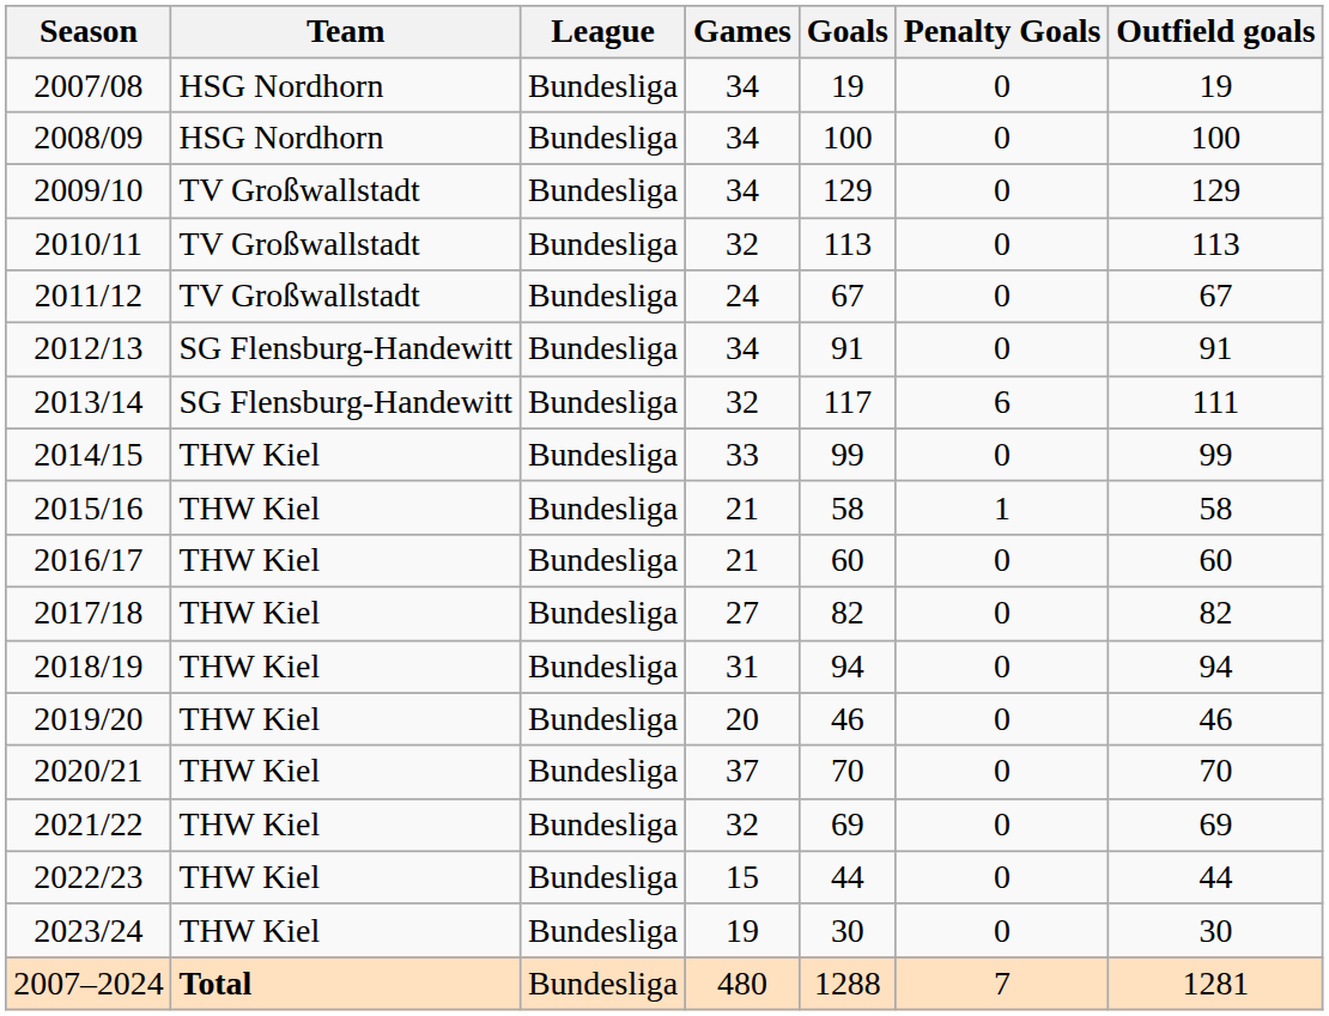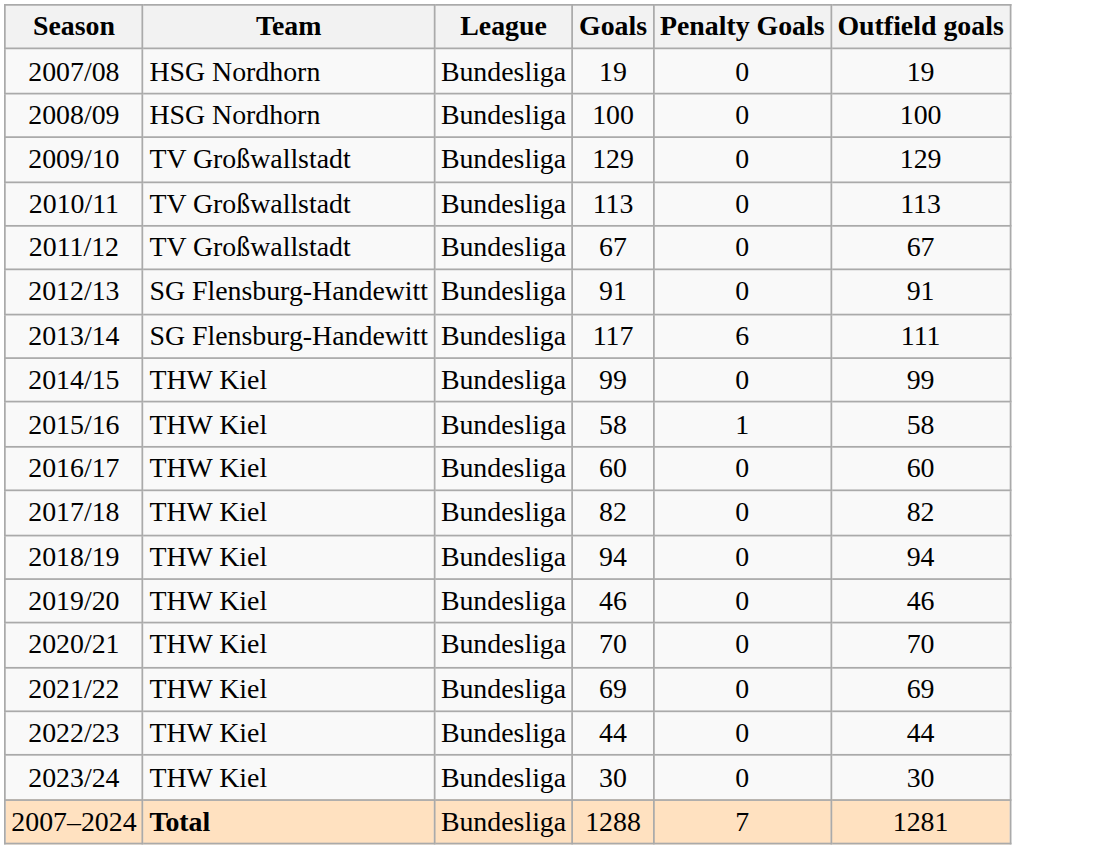 <table class="wikitable" style="text-align:center">
 <tr>
 <th>Season</th>
 <th>Team</th>
 <th>League</th>
-<th>Games</th>
 <th>Goals</th>
 <th>Penalty Goals</th>
 <th>Outfield goals</th>
 </tr>
 <tr>
 <td>2007/08</td>
 <td style="text-align:left">HSG Nordhorn</td>
 <td style="text-align:left">Bundesliga</td>
-<td>34</td>
 <td>19</td>
 <td>0</td>
 <td>19</td>
 </tr>
 <tr>
 <td>2008/09</td>
 <td style="text-align:left">HSG Nordhorn</td>
 <td style="text-align:left">Bundesliga</td>
-<td>34</td>
 <td>100</td>
 <td>0</td>
 <td>100</td>
 </tr>
 <tr>
 <td>2009/10</td>
 <td style="text-align:left">TV Großwallstadt</td>
 <td style="text-align:left">Bundesliga</td>
-<td>34</td>
 <td>129</td>
 <td>0</td>
 <td>129</td>
 </tr>
 <tr>
 <td>2010/11</td>
 <td style="text-align:left">TV Großwallstadt</td>
 <td style="text-align:left">Bundesliga</td>
-<td>32</td>
 <td>113</td>
 <td>0</td>
 <td>113</td>
 </tr>
 <tr>
 <td>2011/12</td>
 <td style="text-align:left">TV Großwallstadt</td>
 <td style="text-align:left">Bundesliga</td>
-<td>24</td>
 <td>67</td>
 <td>0</td>
 <td>67</td>
 </tr>
 <tr>
 <td>2012/13</td>
 <td style="text-align:left">SG Flensburg-Handewitt</td>
 <td style="text-align:left">Bundesliga</td>
-<td>34</td>
 <td>91</td>
 <td>0</td>
 <td>91</td>
 </tr>
 <tr>
 <td>2013/14</td>
 <td style="text-align:left">SG Flensburg-Handewitt</td>
 <td style="text-align:left">Bundesliga</td>
-<td>32</td>
 <td>117</td>
 <td>6</td>
 <td>111</td>
 </tr>
 <tr>
 <td>2014/15</td>
 <td style="text-align:left">THW Kiel</td>
 <td style="text-align:left">Bundesliga</td>
-<td>33</td>
 <td>99</td>
 <td>0</td>
 <td>99</td>
 </tr>
 <tr>
 <td>2015/16</td>
 <td style="text-align:left">THW Kiel</td>
 <td style="text-align:left">Bundesliga</td>
-<td>21</td>
 <td>58</td>
 <td>1</td>
 <td>58</td>
 </tr>
 <tr>
 <td>2016/17</td>
 <td style="text-align:left">THW Kiel</td>
 <td style="text-align:left">Bundesliga</td>
-<td>21</td>
 <td>60</td>
 <td>0</td>
 <td>60</td>
 </tr>
 <tr>
 <td>2017/18</td>
 <td style="text-align:left">THW Kiel</td>
 <td style="text-align:left">Bundesliga</td>
-<td>27</td>
 <td>82</td>
 <td>0</td>
 <td>82</td>
 </tr>
 <tr>
 <td>2018/19</td>
 <td style="text-align:left">THW Kiel</td>
 <td style="text-align:left">Bundesliga</td>
-<td>31</td>
 <td>94</td>
 <td>0</td>
 <td>94</td>
 </tr>
 <tr>
 <td>2019/20</td>
 <td style="text-align:left">THW Kiel</td>
 <td style="text-align:left">Bundesliga</td>
-<td>20</td>
 <td>46</td>
 <td>0</td>
 <td>46</td>
 </tr>
 <tr>
 <td>2020/21</td>
 <td style="text-align:left">THW Kiel</td>
 <td style="text-align:left">Bundesliga</td>
-<td>37</td>
 <td>70</td>
 <td>0</td>
 <td>70</td>
 </tr>
 <tr>
 <td>2021/22</td>
 <td style="text-align:left">THW Kiel</td>
 <td style="text-align:left">Bundesliga</td>
-<td>32</td>
 <td>69</td>
 <td>0</td>
 <td>69</td>
 </tr>
 <tr>
 <td>2022/23</td>
 <td style="text-align:left">THW Kiel</td>
 <td style="text-align:left">Bundesliga</td>
-<td>15</td>
 <td>44</td>
 <td>0</td>
 <td>44</td>
 </tr>
 <tr>
 <td>2023/24</td>
 <td style="text-align:left">THW Kiel</td>
 <td style="text-align:left">Bundesliga</td>
-<td>19</td>
 <td>30</td>
 <td>0</td>
 <td>30</td>
 </tr>
 <tr style="background:#FFE1C0">
 <td>2007–2024</td>
 <td style="text-align:left"><strong>Total</strong></td>
 <td style="text-align:left">Bundesliga</td>
-<td>480</td>
 <td>1288</td>
 <td>7</td>
 <td>1281</td>
 </tr>
 </table>
